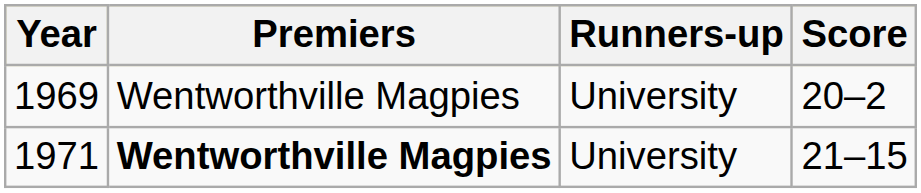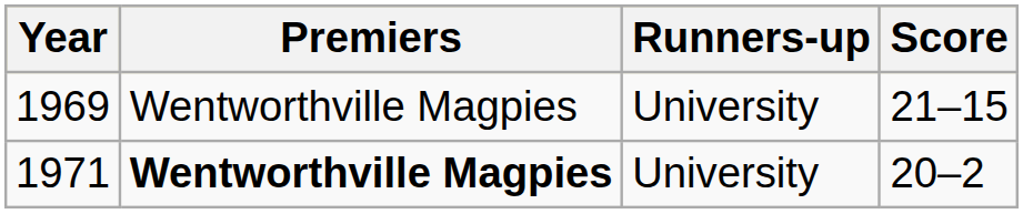 <table class="wikitable">
 <tr style="background:#bdb76b;">
 <th>Year</th>
 <th>Premiers</th>
 <th>Runners-up</th>
 <th>Score</th>
 </tr>
 <tr>
 <td>1969</td>
 <td> Wentworthville Magpies</td>
 <td> University</td>
-<td>20–2</td>
+<td>21–15</td>
 </tr>
 <tr>
 <td>1971</td>
 <td><strong> Wentworthville Magpies</strong></td>
 <td> University</td>
-<td>21–15</td>
+<td>20–2</td>
 </tr>
 </table>
